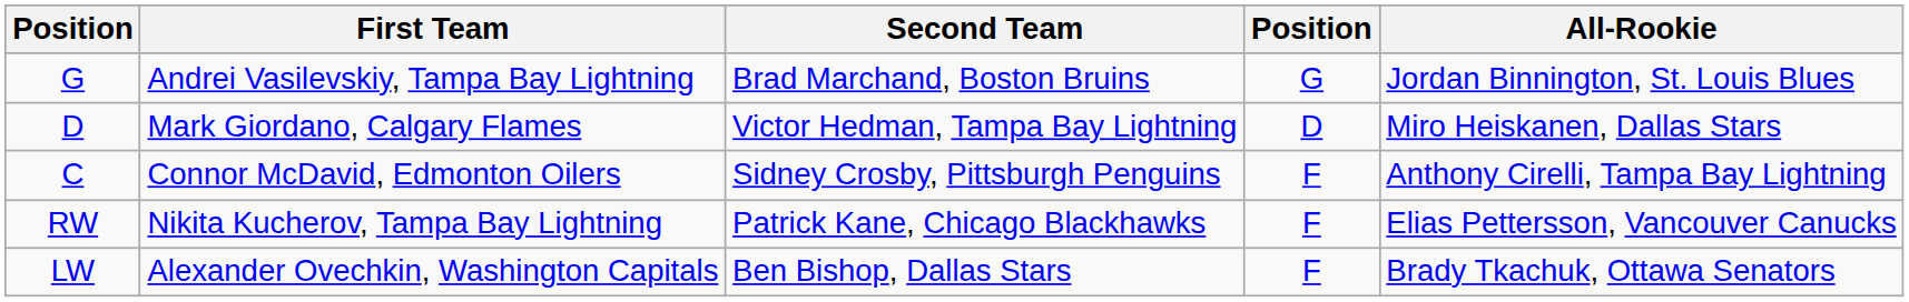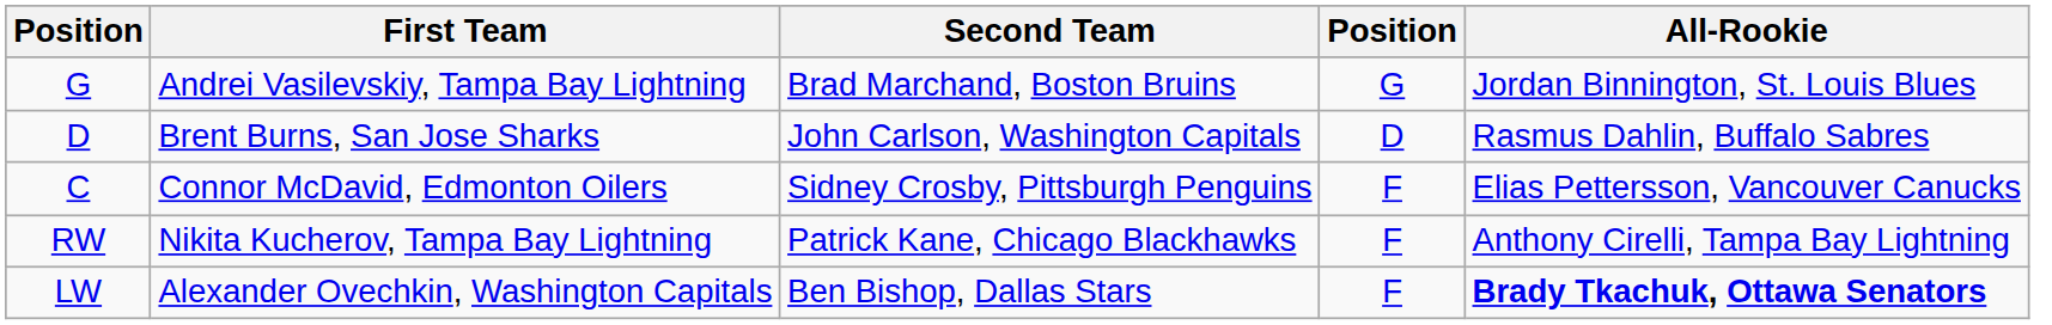 <table class="wikitable">
 <tr>
 <th>Position</th>
 <th>First Team</th>
 <th>Second Team</th>
 <th>Position</th>
 <th>All-Rookie</th>
 </tr>
 <tr>
 <td align=center><a href='#'>G</a></td>
 <td><a href='#'>Andrei Vasilevskiy</a>, <a href='#'>Tampa Bay Lightning</a></td>
 <td><a href='#'>Brad Marchand</a>, <a href='#'>Boston Bruins</a></td>
 <td align=center><a href='#'>G</a></td>
 <td><a href='#'>Jordan Binnington</a>, <a href='#'>St. Louis Blues</a></td>
 </tr>
 <tr>
 <td align=center><a href='#'>D</a></td>
-<td><a href='#'>Mark Giordano</a>, <a href='#'>Calgary Flames</a></td>
-<td><a href='#'>Victor Hedman</a>, <a href='#'>Tampa Bay Lightning</a></td>
+<td><a href='#'>Brent Burns</a>, <a href='#'>San Jose Sharks</a></td>
+<td><a href='#'>John Carlson</a>, <a href='#'>Washington Capitals</a></td>
 <td align=center><a href='#'>D</a></td>
-<td><a href='#'>Miro Heiskanen</a>, <a href='#'>Dallas Stars</a></td>
+<td><a href='#'>Rasmus Dahlin</a>, <a href='#'>Buffalo Sabres</a></td>
 </tr>
 <tr>
 <td align=center><a href='#'>C</a></td>
 <td><a href='#'>Connor McDavid</a>, <a href='#'>Edmonton Oilers</a></td>
 <td><a href='#'>Sidney Crosby</a>, <a href='#'>Pittsburgh Penguins</a></td>
 <td align=center><a href='#'>F</a></td>
-<td><a href='#'>Anthony Cirelli</a>, <a href='#'>Tampa Bay Lightning</a></td>
+<td><a href='#'>Elias Pettersson</a>, <a href='#'>Vancouver Canucks</a></td>
 </tr>
 <tr>
 <td align=center><a href='#'>RW</a></td>
 <td><a href='#'>Nikita Kucherov</a>, <a href='#'>Tampa Bay Lightning</a></td>
 <td><a href='#'>Patrick Kane</a>, <a href='#'>Chicago Blackhawks</a></td>
 <td align=center><a href='#'>F</a></td>
-<td><a href='#'>Elias Pettersson</a>, <a href='#'>Vancouver Canucks</a></td>
+<td><a href='#'>Anthony Cirelli</a>, <a href='#'>Tampa Bay Lightning</a></td>
 </tr>
 <tr>
 <td align=center><a href='#'>LW</a></td>
 <td><a href='#'>Alexander Ovechkin</a>, <a href='#'>Washington Capitals</a></td>
 <td><a href='#'>Ben Bishop</a>, <a href='#'>Dallas Stars</a></td>
 <td align=center><a href='#'>F</a></td>
-<td><a href='#'>Brady Tkachuk</a>, <a href='#'>Ottawa Senators</a></td>
+<td><strong><a href='#'>Brady Tkachuk</a>, <a href='#'>Ottawa Senators</a></strong></td>
 </tr>
 </table>
